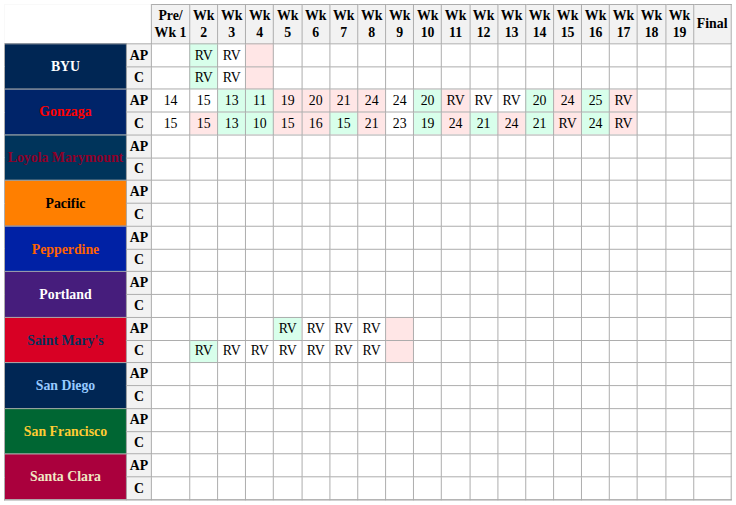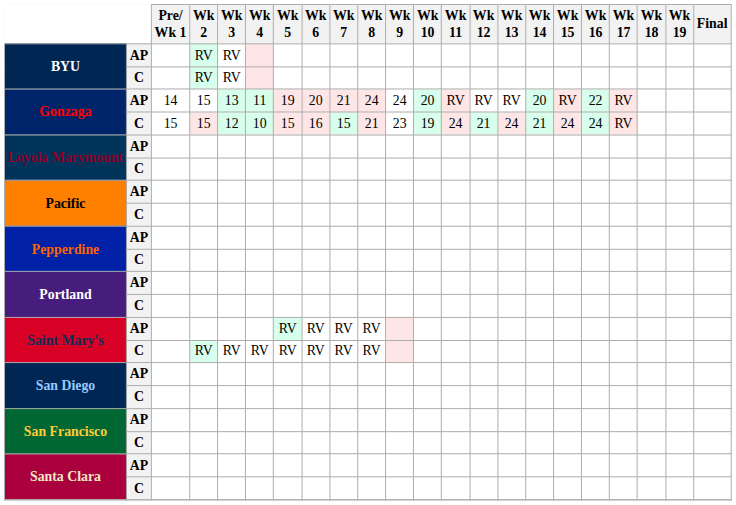 <table class="wikitable" style="white-space:nowrap;font-size:90%;">
 <tr>
 <th colspan=2 style="background:white; border-top-style:hidden; border-left-style:hidden;"> </th>
 <th>Pre/<br>Wk 1</th>
 <th>Wk<br>2</th>
 <th>Wk<br>3</th>
 <th>Wk<br>4</th>
 <th>Wk<br>5</th>
 <th>Wk<br>6</th>
 <th>Wk<br>7</th>
 <th>Wk<br>8</th>
 <th>Wk<br>9</th>
 <th>Wk<br>10</th>
 <th>Wk<br>11</th>
 <th>Wk<br>12</th>
 <th>Wk<br>13</th>
 <th>Wk<br>14</th>
 <th>Wk<br>15</th>
 <th>Wk<br>16</th>
 <th>Wk<br>17</th>
 <th>Wk<br>18</th>
 <th>Wk<br>19</th>
 <th>Final</th>
 </tr>
 <tr style="text-align:center;">
 <th rowspan=2 style="background:#002654; color:#FFFFFF;">BYU</th>
 <th>AP</th>
 <td style="background:#FFF;"></td>
 <td style="background:#D8FFEB;">RV</td>
 <td style="background:#FFF;">RV</td>
 <td style="background:#FFE6E6;"></td>
 <td style="background:#FFF;"></td>
 <td style="background:#FFF;"></td>
 <td style="background:#FFF;"></td>
 <td style="background:#FFF;"></td>
 <td style="background:#FFF;"></td>
 <td style="background:#FFF;"></td>
 <td style="background:#FFF;"></td>
 <td style="background:#FFF;"></td>
 <td style="background:#FFF;"></td>
 <td style="background:#FFF;"></td>
 <td style="background:#FFF;"></td>
 <td style="background:#FFF;"></td>
 <td style="background:#FFF;"></td>
 <td style="background:#FFF;"></td>
 <td style="background:#FFF;"></td>
 <td style="background:#FFF;"></td>
 </tr>
 <tr style="text-align:center;">
 <th>C</th>
 <td style="background:#FFF;"></td>
 <td style="background:#D8FFEB;">RV</td>
 <td style="background:#FFF;">RV</td>
 <td style="background:#FFE6E6;"></td>
 <td style="background:#FFF;"></td>
 <td style="background:#FFF;"></td>
 <td style="background:#FFF;"></td>
 <td style="background:#FFF;"></td>
 <td style="background:#FFF;"></td>
 <td style="background:#FFF;"></td>
 <td style="background:#FFF;"></td>
 <td style="background:#FFF;"></td>
 <td style="background:#FFF;"></td>
 <td style="background:#FFF;"></td>
 <td style="background:#FFF;"></td>
 <td style="background:#FFF;"></td>
 <td style="background:#FFF;"></td>
 <td style="background:#FFF;"></td>
 <td style="background:#FFF;"></td>
 <td style="background:#FFF;"></td>
 </tr>
 <tr style="text-align:center;">
 <th rowspan=2 style="background:#002469; color:#FF0000;">Gonzaga</th>
 <th>AP</th>
 <td style="background:#FFF;">14</td>
 <td style="background:#FFF;">15</td>
 <td style="background:#D8FFEB;">13</td>
 <td style="background:#D8FFEB;">11</td>
 <td style="background:#FFE6E6;">19</td>
 <td style="background:#FFE6E6;">20</td>
 <td style="background:#FFE6E6;">21</td>
 <td style="background:#FFE6E6;">24</td>
 <td style="background:#FFF;">24</td>
 <td style="background:#D8FFEB;">20</td>
 <td style="background:#FFE6E6;">RV</td>
 <td style="background:#FFF;">RV</td>
 <td style="background:#FFF;">RV</td>
 <td style="background:#D8FFEB;">20</td>
-<td style="background:#FFE6E6;">24</td>
-<td style="background:#D8FFEB;">25</td>
+<td style="background:#FFE6E6;">RV</td>
+<td style="background:#D8FFEB;">22</td>
 <td style="background:#FFE6E6;">RV</td>
 <td style="background:#FFF;"></td>
 <td style="background:#FFF;"></td>
 <td style="background:#FFF;"></td>
 </tr>
 <tr style="text-align:center;">
 <th>C</th>
 <td style="background:#FFF;">15</td>
 <td style="background:#FFE6E6;">15</td>
-<td style="background:#D8FFEB;">13</td>
+<td style="background:#D8FFEB;">12</td>
 <td style="background:#D8FFEB;">10</td>
 <td style="background:#FFE6E6;">15</td>
 <td style="background:#FFE6E6;">16</td>
 <td style="background:#D8FFEB;">15</td>
 <td style="background:#FFE6E6;">21</td>
 <td style="background:#FFF;">23</td>
 <td style="background:#D8FFEB;">19</td>
 <td style="background:#FFE6E6;">24</td>
 <td style="background:#D8FFEB;">21</td>
 <td style="background:#FFE6E6;">24</td>
 <td style="background:#D8FFEB;">21</td>
-<td style="background:#FFE6E6;">RV</td>
+<td style="background:#FFE6E6;">24</td>
 <td style="background:#D8FFEB;">24</td>
 <td style="background:#FFE6E6;">RV</td>
 <td style="background:#FFF;"></td>
 <td style="background:#FFF;"></td>
 <td style="background:#FFF;"></td>
 </tr>
 <tr style="text-align:center;">
 <th rowspan=2 style="background:#00345B; color:#8E0028;">Loyola Marymount</th>
 <th>AP</th>
 <td style="background:#FFF;"></td>
 <td style="background:#FFF;"></td>
 <td style="background:#FFF;"></td>
 <td style="background:#FFF;"></td>
 <td style="background:#FFF;"></td>
 <td style="background:#FFF;"></td>
 <td style="background:#FFF;"></td>
 <td style="background:#FFF;"></td>
 <td style="background:#FFF;"></td>
 <td style="background:#FFF;"></td>
 <td style="background:#FFF;"></td>
 <td style="background:#FFF;"></td>
 <td style="background:#FFF;"></td>
 <td style="background:#FFF;"></td>
 <td style="background:#FFF;"></td>
 <td style="background:#FFF;"></td>
 <td style="background:#FFF;"></td>
 <td style="background:#FFF;"></td>
 <td style="background:#FFF;"></td>
 <td style="background:#FFF;"></td>
 </tr>
 <tr style="text-align:center;">
 <th>C</th>
 <td style="background:#FFF;"></td>
 <td style="background:#FFF;"></td>
 <td style="background:#FFF;"></td>
 <td style="background:#FFF;"></td>
 <td style="background:#FFF;"></td>
 <td style="background:#FFF;"></td>
 <td style="background:#FFF;"></td>
 <td style="background:#FFF;"></td>
 <td style="background:#FFF;"></td>
 <td style="background:#FFF;"></td>
 <td style="background:#FFF;"></td>
 <td style="background:#FFF;"></td>
 <td style="background:#FFF;"></td>
 <td style="background:#FFF;"></td>
 <td style="background:#FFF;"></td>
 <td style="background:#FFF;"></td>
 <td style="background:#FFF;"></td>
 <td style="background:#FFF;"></td>
 <td style="background:#FFF;"></td>
 <td style="background:#FFF;"></td>
 </tr>
 <tr style="text-align:center;">
 <th rowspan=2 style="background:#FF7F00; color:#000000;">Pacific</th>
 <th>AP</th>
 <td style="background:#FFF;"></td>
 <td style="background:#FFF;"></td>
 <td style="background:#FFF;"></td>
 <td style="background:#FFF;"></td>
 <td style="background:#FFF;"></td>
 <td style="background:#FFF;"></td>
 <td style="background:#FFF;"></td>
 <td style="background:#FFF;"></td>
 <td style="background:#FFF;"></td>
 <td style="background:#FFF;"></td>
 <td style="background:#FFF;"></td>
 <td style="background:#FFF;"></td>
 <td style="background:#FFF;"></td>
 <td style="background:#FFF;"></td>
 <td style="background:#FFF;"></td>
 <td style="background:#FFF;"></td>
 <td style="background:#FFF;"></td>
 <td style="background:#FFF;"></td>
 <td style="background:#FFF;"></td>
 <td style="background:#FFF;"></td>
 </tr>
 <tr style="text-align:center;">
 <th>C</th>
 <td style="background:#FFF;"></td>
 <td style="background:#FFF;"></td>
 <td style="background:#FFF;"></td>
 <td style="background:#FFF;"></td>
 <td style="background:#FFF;"></td>
 <td style="background:#FFF;"></td>
 <td style="background:#FFF;"></td>
 <td style="background:#FFF;"></td>
 <td style="background:#FFF;"></td>
 <td style="background:#FFF;"></td>
 <td style="background:#FFF;"></td>
 <td style="background:#FFF;"></td>
 <td style="background:#FFF;"></td>
 <td style="background:#FFF;"></td>
 <td style="background:#FFF;"></td>
 <td style="background:#FFF;"></td>
 <td style="background:#FFF;"></td>
 <td style="background:#FFF;"></td>
 <td style="background:#FFF;"></td>
 <td style="background:#FFF;"></td>
 </tr>
 <tr style="text-align:center;">
 <th rowspan=2 style="background:#0021A5; color:#FF6200;">Pepperdine</th>
 <th>AP</th>
 <td style="background:#FFF;"></td>
 <td style="background:#FFF;"></td>
 <td style="background:#FFF;"></td>
 <td style="background:#FFF;"></td>
 <td style="background:#FFF;"></td>
 <td style="background:#FFF;"></td>
 <td style="background:#FFF;"></td>
 <td style="background:#FFF;"></td>
 <td style="background:#FFF;"></td>
 <td style="background:#FFF;"></td>
 <td style="background:#FFF;"></td>
 <td style="background:#FFF;"></td>
 <td style="background:#FFF;"></td>
 <td style="background:#FFF;"></td>
 <td style="background:#FFF;"></td>
 <td style="background:#FFF;"></td>
 <td style="background:#FFF;"></td>
 <td style="background:#FFF;"></td>
 <td style="background:#FFF;"></td>
 <td style="background:#FFF;"></td>
 </tr>
 <tr style="text-align:center;">
 <th>C</th>
 <td style="background:#FFF;"></td>
 <td style="background:#FFF;"></td>
 <td style="background:#FFF;"></td>
 <td style="background:#FFF;"></td>
 <td style="background:#FFF;"></td>
 <td style="background:#FFF;"></td>
 <td style="background:#FFF;"></td>
 <td style="background:#FFF;"></td>
 <td style="background:#FFF;"></td>
 <td style="background:#FFF;"></td>
 <td style="background:#FFF;"></td>
 <td style="background:#FFF;"></td>
 <td style="background:#FFF;"></td>
 <td style="background:#FFF;"></td>
 <td style="background:#FFF;"></td>
 <td style="background:#FFF;"></td>
 <td style="background:#FFF;"></td>
 <td style="background:#FFF;"></td>
 <td style="background:#FFF;"></td>
 <td style="background:#FFF;"></td>
 </tr>
 <tr style="text-align:center;">
 <th rowspan=2 style="background:#461D7C; color:#FFFFFF;">Portland</th>
 <th>AP</th>
 <td style="background:#FFF;"></td>
 <td style="background:#FFF;"></td>
 <td style="background:#FFF;"></td>
 <td style="background:#FFF;"></td>
 <td style="background:#FFF;"></td>
 <td style="background:#FFF;"></td>
 <td style="background:#FFF;"></td>
 <td style="background:#FFF;"></td>
 <td style="background:#FFF;"></td>
 <td style="background:#FFF;"></td>
 <td style="background:#FFF;"></td>
 <td style="background:#FFF;"></td>
 <td style="background:#FFF;"></td>
 <td style="background:#FFF;"></td>
 <td style="background:#FFF;"></td>
 <td style="background:#FFF;"></td>
 <td style="background:#FFF;"></td>
 <td style="background:#FFF;"></td>
 <td style="background:#FFF;"></td>
 <td style="background:#FFF;"></td>
 </tr>
 <tr style="text-align:center;">
 <th>C</th>
 <td style="background:#FFF;"></td>
 <td style="background:#FFF;"></td>
 <td style="background:#FFF;"></td>
 <td style="background:#FFF;"></td>
 <td style="background:#FFF;"></td>
 <td style="background:#FFF;"></td>
 <td style="background:#FFF;"></td>
 <td style="background:#FFF;"></td>
 <td style="background:#FFF;"></td>
 <td style="background:#FFF;"></td>
 <td style="background:#FFF;"></td>
 <td style="background:#FFF;"></td>
 <td style="background:#FFF;"></td>
 <td style="background:#FFF;"></td>
 <td style="background:#FFF;"></td>
 <td style="background:#FFF;"></td>
 <td style="background:#FFF;"></td>
 <td style="background:#FFF;"></td>
 <td style="background:#FFF;"></td>
 <td style="background:#FFF;"></td>
 </tr>
 <tr style="text-align:center;">
 <th rowspan=2 style="background:#D80024; color:#06315B;">Saint Mary's</th>
 <th>AP</th>
 <td style="background:#FFF;"></td>
 <td style="background:#FFF;"></td>
 <td style="background:#FFF;"></td>
 <td style="background:#FFF;"></td>
 <td style="background:#D8FFEB;">RV</td>
 <td style="background:#FFF;">RV</td>
 <td style="background:#FFF;">RV</td>
 <td style="background:#FFF;">RV</td>
 <td style="background:#FFE6E6;"></td>
 <td style="background:#FFF;"></td>
 <td style="background:#FFF;"></td>
 <td style="background:#FFF;"></td>
 <td style="background:#FFF;"></td>
 <td style="background:#FFF;"></td>
 <td style="background:#FFF;"></td>
 <td style="background:#FFF;"></td>
 <td style="background:#FFF;"></td>
 <td style="background:#FFF;"></td>
 <td style="background:#FFF;"></td>
 <td style="background:#FFF;"></td>
 </tr>
 <tr style="text-align:center;">
 <th>C</th>
 <td style="background:#FFF;"></td>
 <td style="background:#D8FFEB;">RV</td>
 <td style="background:#FFF;">RV</td>
 <td style="background:#FFF;">RV</td>
 <td style="background:#FFF;">RV</td>
 <td style="background:#FFF;">RV</td>
 <td style="background:#FFF;">RV</td>
 <td style="background:#FFF;">RV</td>
 <td style="background:#FFE6E6;"></td>
 <td style="background:#FFF;"></td>
 <td style="background:#FFF;"></td>
 <td style="background:#FFF;"></td>
 <td style="background:#FFF;"></td>
 <td style="background:#FFF;"></td>
 <td style="background:#FFF;"></td>
 <td style="background:#FFF;"></td>
 <td style="background:#FFF;"></td>
 <td style="background:#FFF;"></td>
 <td style="background:#FFF;"></td>
 <td style="background:#FFF;"></td>
 </tr>
 <tr style="text-align:center;">
 <th rowspan=2 style="background:#002654; color:#97CAFF;">San Diego</th>
 <th>AP</th>
 <td style="background:#FFF;"></td>
 <td style="background:#FFF;"></td>
 <td style="background:#FFF;"></td>
 <td style="background:#FFF;"></td>
 <td style="background:#FFF;"></td>
 <td style="background:#FFF;"></td>
 <td style="background:#FFF;"></td>
 <td style="background:#FFF;"></td>
 <td style="background:#FFF;"></td>
 <td style="background:#FFF;"></td>
 <td style="background:#FFF;"></td>
 <td style="background:#FFF;"></td>
 <td style="background:#FFF;"></td>
 <td style="background:#FFF;"></td>
 <td style="background:#FFF;"></td>
 <td style="background:#FFF;"></td>
 <td style="background:#FFF;"></td>
 <td style="background:#FFF;"></td>
 <td style="background:#FFF;"></td>
 <td style="background:#FFF;"></td>
 </tr>
 <tr style="text-align:center;">
 <th>C</th>
 <td style="background:#FFF;"></td>
 <td style="background:#FFF;"></td>
 <td style="background:#FFF;"></td>
 <td style="background:#FFF;"></td>
 <td style="background:#FFF;"></td>
 <td style="background:#FFF;"></td>
 <td style="background:#FFF;"></td>
 <td style="background:#FFF;"></td>
 <td style="background:#FFF;"></td>
 <td style="background:#FFF;"></td>
 <td style="background:#FFF;"></td>
 <td style="background:#FFF;"></td>
 <td style="background:#FFF;"></td>
 <td style="background:#FFF;"></td>
 <td style="background:#FFF;"></td>
 <td style="background:#FFF;"></td>
 <td style="background:#FFF;"></td>
 <td style="background:#FFF;"></td>
 <td style="background:#FFF;"></td>
 <td style="background:#FFF;"></td>
 </tr>
 <tr style="text-align:center;">
 <th rowspan=2 style="background:#006633; color:#FFCC33;">San Francisco</th>
 <th>AP</th>
 <td style="background:#FFF;"></td>
 <td style="background:#FFF;"></td>
 <td style="background:#FFF;"></td>
 <td style="background:#FFF;"></td>
 <td style="background:#FFF;"></td>
 <td style="background:#FFF;"></td>
 <td style="background:#FFF;"></td>
 <td style="background:#FFF;"></td>
 <td style="background:#FFF;"></td>
 <td style="background:#FFF;"></td>
 <td style="background:#FFF;"></td>
 <td style="background:#FFF;"></td>
 <td style="background:#FFF;"></td>
 <td style="background:#FFF;"></td>
 <td style="background:#FFF;"></td>
 <td style="background:#FFF;"></td>
 <td style="background:#FFF;"></td>
 <td style="background:#FFF;"></td>
 <td style="background:#FFF;"></td>
 <td style="background:#FFF;"></td>
 </tr>
 <tr style="text-align:center;">
 <th>C</th>
 <td style="background:#FFF;"></td>
 <td style="background:#FFF;"></td>
 <td style="background:#FFF;"></td>
 <td style="background:#FFF;"></td>
 <td style="background:#FFF;"></td>
 <td style="background:#FFF;"></td>
 <td style="background:#FFF;"></td>
 <td style="background:#FFF;"></td>
 <td style="background:#FFF;"></td>
 <td style="background:#FFF;"></td>
 <td style="background:#FFF;"></td>
 <td style="background:#FFF;"></td>
 <td style="background:#FFF;"></td>
 <td style="background:#FFF;"></td>
 <td style="background:#FFF;"></td>
 <td style="background:#FFF;"></td>
 <td style="background:#FFF;"></td>
 <td style="background:#FFF;"></td>
 <td style="background:#FFF;"></td>
 <td style="background:#FFF;"></td>
 </tr>
 <tr style="text-align:center;">
 <th rowspan=2 style="background:#AA003D; color:#F0E8C4;">Santa Clara</th>
 <th>AP</th>
 <td style="background:#FFF;"></td>
 <td style="background:#FFF;"></td>
 <td style="background:#FFF;"></td>
 <td style="background:#FFF;"></td>
 <td style="background:#FFF;"></td>
 <td style="background:#FFF;"></td>
 <td style="background:#FFF;"></td>
 <td style="background:#FFF;"></td>
 <td style="background:#FFF;"></td>
 <td style="background:#FFF;"></td>
 <td style="background:#FFF;"></td>
 <td style="background:#FFF;"></td>
 <td style="background:#FFF;"></td>
 <td style="background:#FFF;"></td>
 <td style="background:#FFF;"></td>
 <td style="background:#FFF;"></td>
 <td style="background:#FFF;"></td>
 <td style="background:#FFF;"></td>
 <td style="background:#FFF;"></td>
 <td style="background:#FFF;"></td>
 </tr>
 <tr style="text-align:center;">
 <th>C</th>
 <td style="background:#FFF;"></td>
 <td style="background:#FFF;"></td>
 <td style="background:#FFF;"></td>
 <td style="background:#FFF;"></td>
 <td style="background:#FFF;"></td>
 <td style="background:#FFF;"></td>
 <td style="background:#FFF;"></td>
 <td style="background:#FFF;"></td>
 <td style="background:#FFF;"></td>
 <td style="background:#FFF;"></td>
 <td style="background:#FFF;"></td>
 <td style="background:#FFF;"></td>
 <td style="background:#FFF;"></td>
 <td style="background:#FFF;"></td>
 <td style="background:#FFF;"></td>
 <td style="background:#FFF;"></td>
 <td style="background:#FFF;"></td>
 <td style="background:#FFF;"></td>
 <td style="background:#FFF;"></td>
 <td style="background:#FFF;"></td>
 </tr>
 <tr>
 </tr>
 </table>
